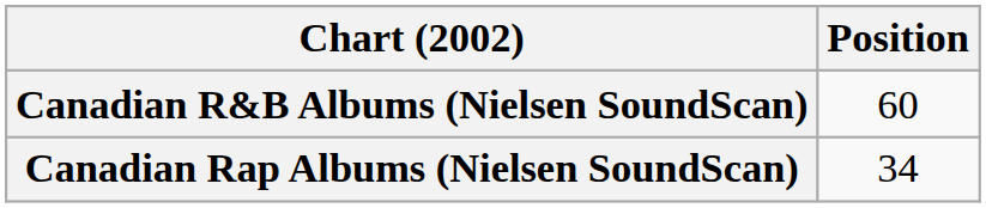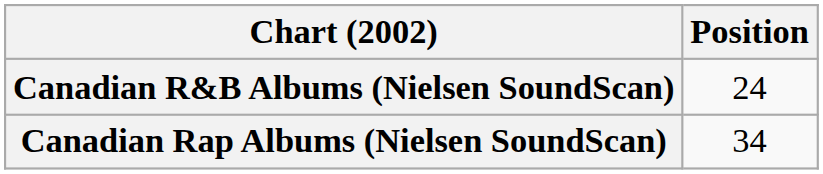 <table class="wikitable plainrowheaders" style="text-align:center">
 <tr>
 <th scope="col">Chart (2002)</th>
 <th scope="col">Position</th>
 </tr>
 <tr>
 <th scope="row">Canadian R&B Albums (Nielsen SoundScan)</th>
-<td>60</td>
+<td>24</td>
 </tr>
 <tr>
 <th scope="row">Canadian Rap Albums (Nielsen SoundScan)</th>
 <td>34</td>
 </tr>
 </table>
